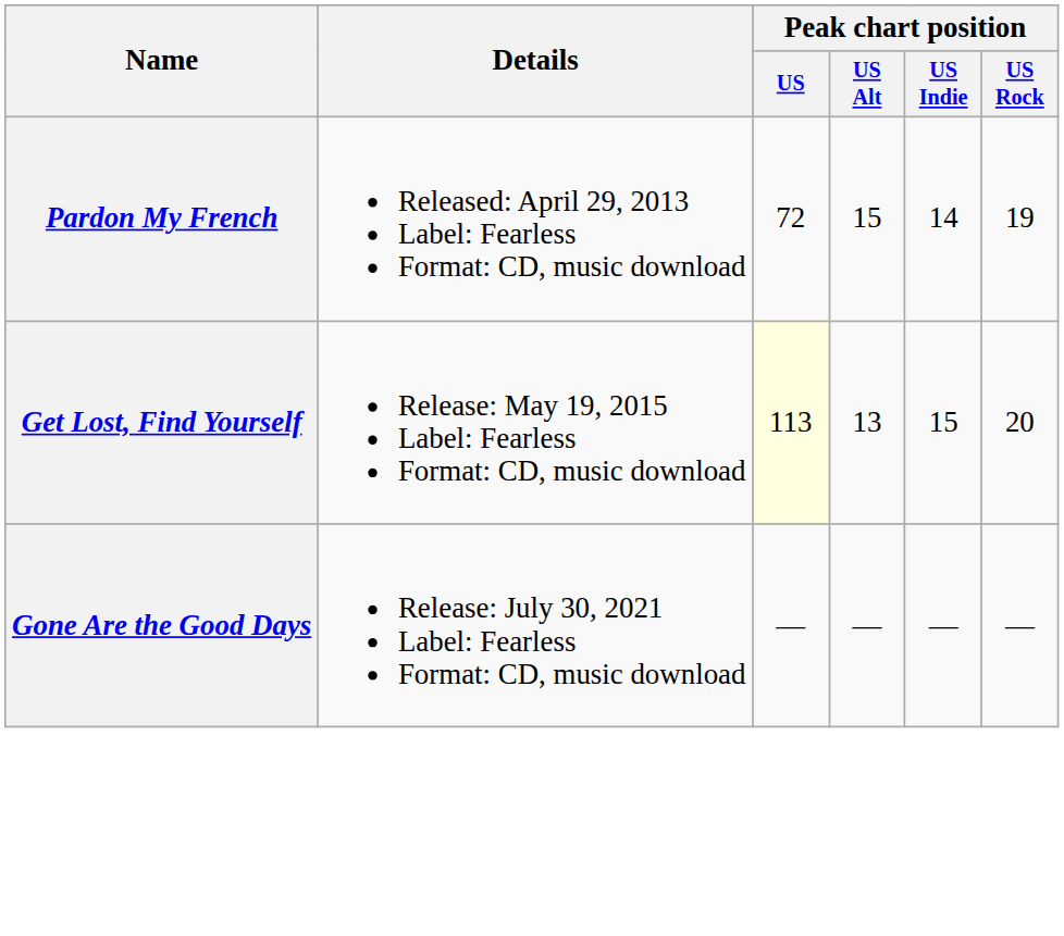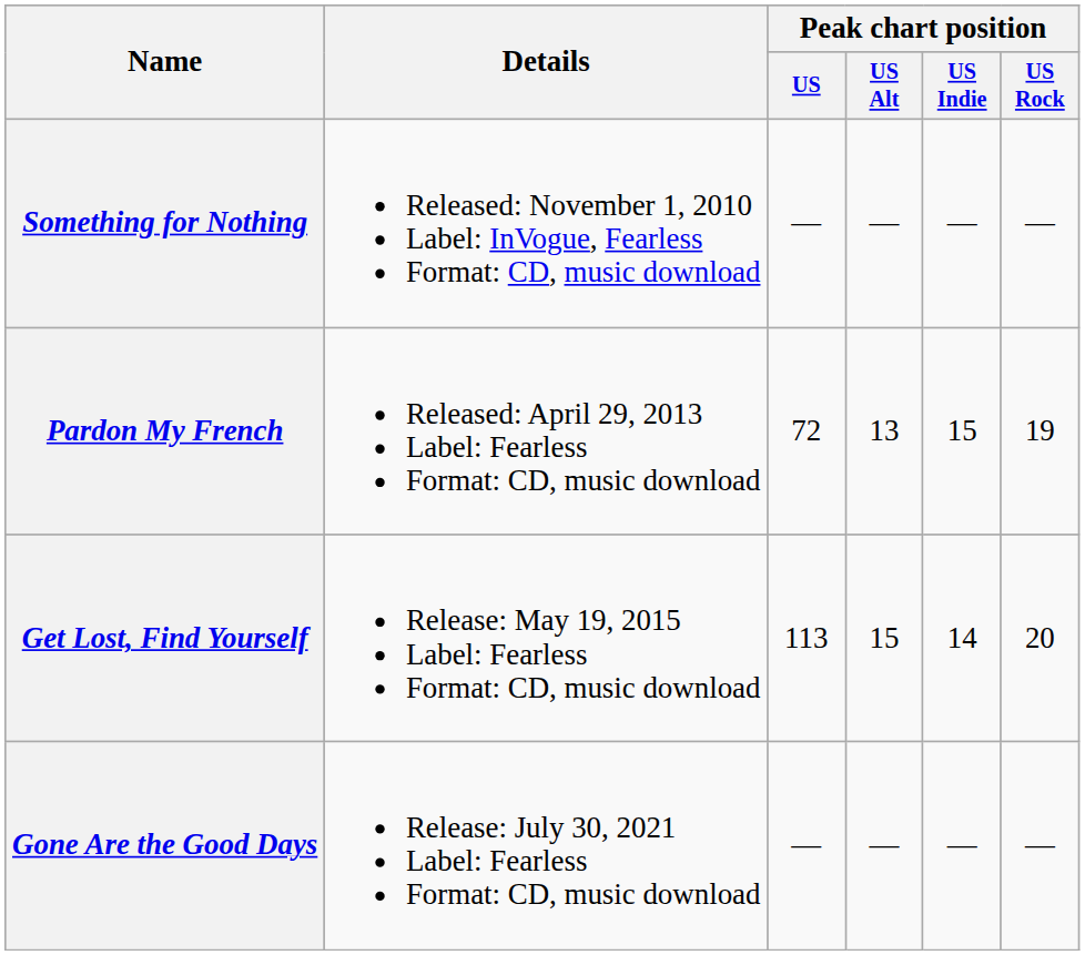 <table class="wikitable plainrowheaders">
 <tr>
 <th rowspan=2>Name</th>
 <th rowspan=2>Details</th>
 <th colspan=4>Peak chart position</th>
 </tr>
 <tr>
 <th style="width:3em;font-size:75%"><a href='#'>US</a></th>
 <th style="width:3em;font-size:75%"><a href='#'>US<br>Alt</a></th>
 <th style="width:3em;font-size:75%"><a href='#'>US<br>Indie</a></th>
 <th style="width:3em;font-size:75%"><a href='#'>US<br>Rock</a></th>
 </tr>
 <tr>
+<th scope="row"><em><a href='#'>Something for Nothing</a></em></th>
+<td><br><ul><li>Released: November 1, 2010</li><li>Label: <a href='#'>InVogue</a>, <a href='#'>Fearless</a></li><li>Format: <a href='#'>CD</a>, <a href='#'>music download</a></li></ul></td>
+<td style="text-align:center">—</td>
+<td style="text-align:center">—</td>
+<td style="text-align:center">—</td>
+<td style="text-align:center">—</td>
+</tr>
+<tr>
 <th scope="row"><em><a href='#'>Pardon My French</a></em></th>
 <td><br><ul><li>Released: April 29, 2013</li><li>Label: Fearless</li><li>Format: CD, music download</li></ul></td>
 <td style="text-align:center">72</td>
+<td style="text-align:center">13</td>
 <td style="text-align:center">15</td>
-<td style="text-align:center">14</td>
 <td style="text-align:center">19</td>
 </tr>
 <tr>
 <th scope="row"><em><a href='#'>Get Lost, Find Yourself</a></em></th>
 <td><br><ul><li>Release: May 19, 2015</li><li>Label: Fearless</li><li>Format: CD, music download</li></ul></td>
-<td style="background: lightyellow; text-align:center">113</td>
-<td style="text-align:center">13</td>
+<td style="text-align:center">113</td>
 <td style="text-align:center">15</td>
+<td style="text-align:center">14</td>
 <td style="text-align:center">20</td>
 </tr>
 <tr>
 <th scope="row"><em><a href='#'>Gone Are the Good Days</a></em></th>
 <td><br><ul><li>Release: July 30, 2021</li><li>Label: Fearless</li><li>Format: CD, music download</li></ul></td>
 <td style="text-align:center">—</td>
 <td style="text-align:center">—</td>
 <td style="text-align:center">—</td>
 <td style="text-align:center">—</td>
 </tr>
 </table>
